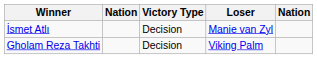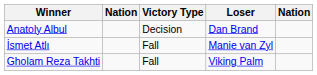 <table class="wikitable sortable" style="text-align:left;">
 <tr>
 <th>Winner</th>
 <th>Nation</th>
 <th>Victory Type</th>
 <th>Loser</th>
 <th>Nation</th>
 </tr>
 <tr>
+<td><a href='#'>Anatoly Albul</a></td>
+<td></td>
+<td>Decision</td>
+<td><a href='#'>Dan Brand</a></td>
+<td></td>
+</tr>
+<tr>
 <td><a href='#'>İsmet Atlı</a></td>
 <td></td>
-<td>Decision</td>
+<td>Fall</td>
 <td><a href='#'>Manie van Zyl</a></td>
 <td></td>
 </tr>
 <tr>
 <td><a href='#'>Gholam Reza Takhti</a></td>
 <td></td>
-<td>Decision</td>
+<td>Fall</td>
 <td><a href='#'>Viking Palm</a></td>
 <td></td>
 </tr>
 </table>
